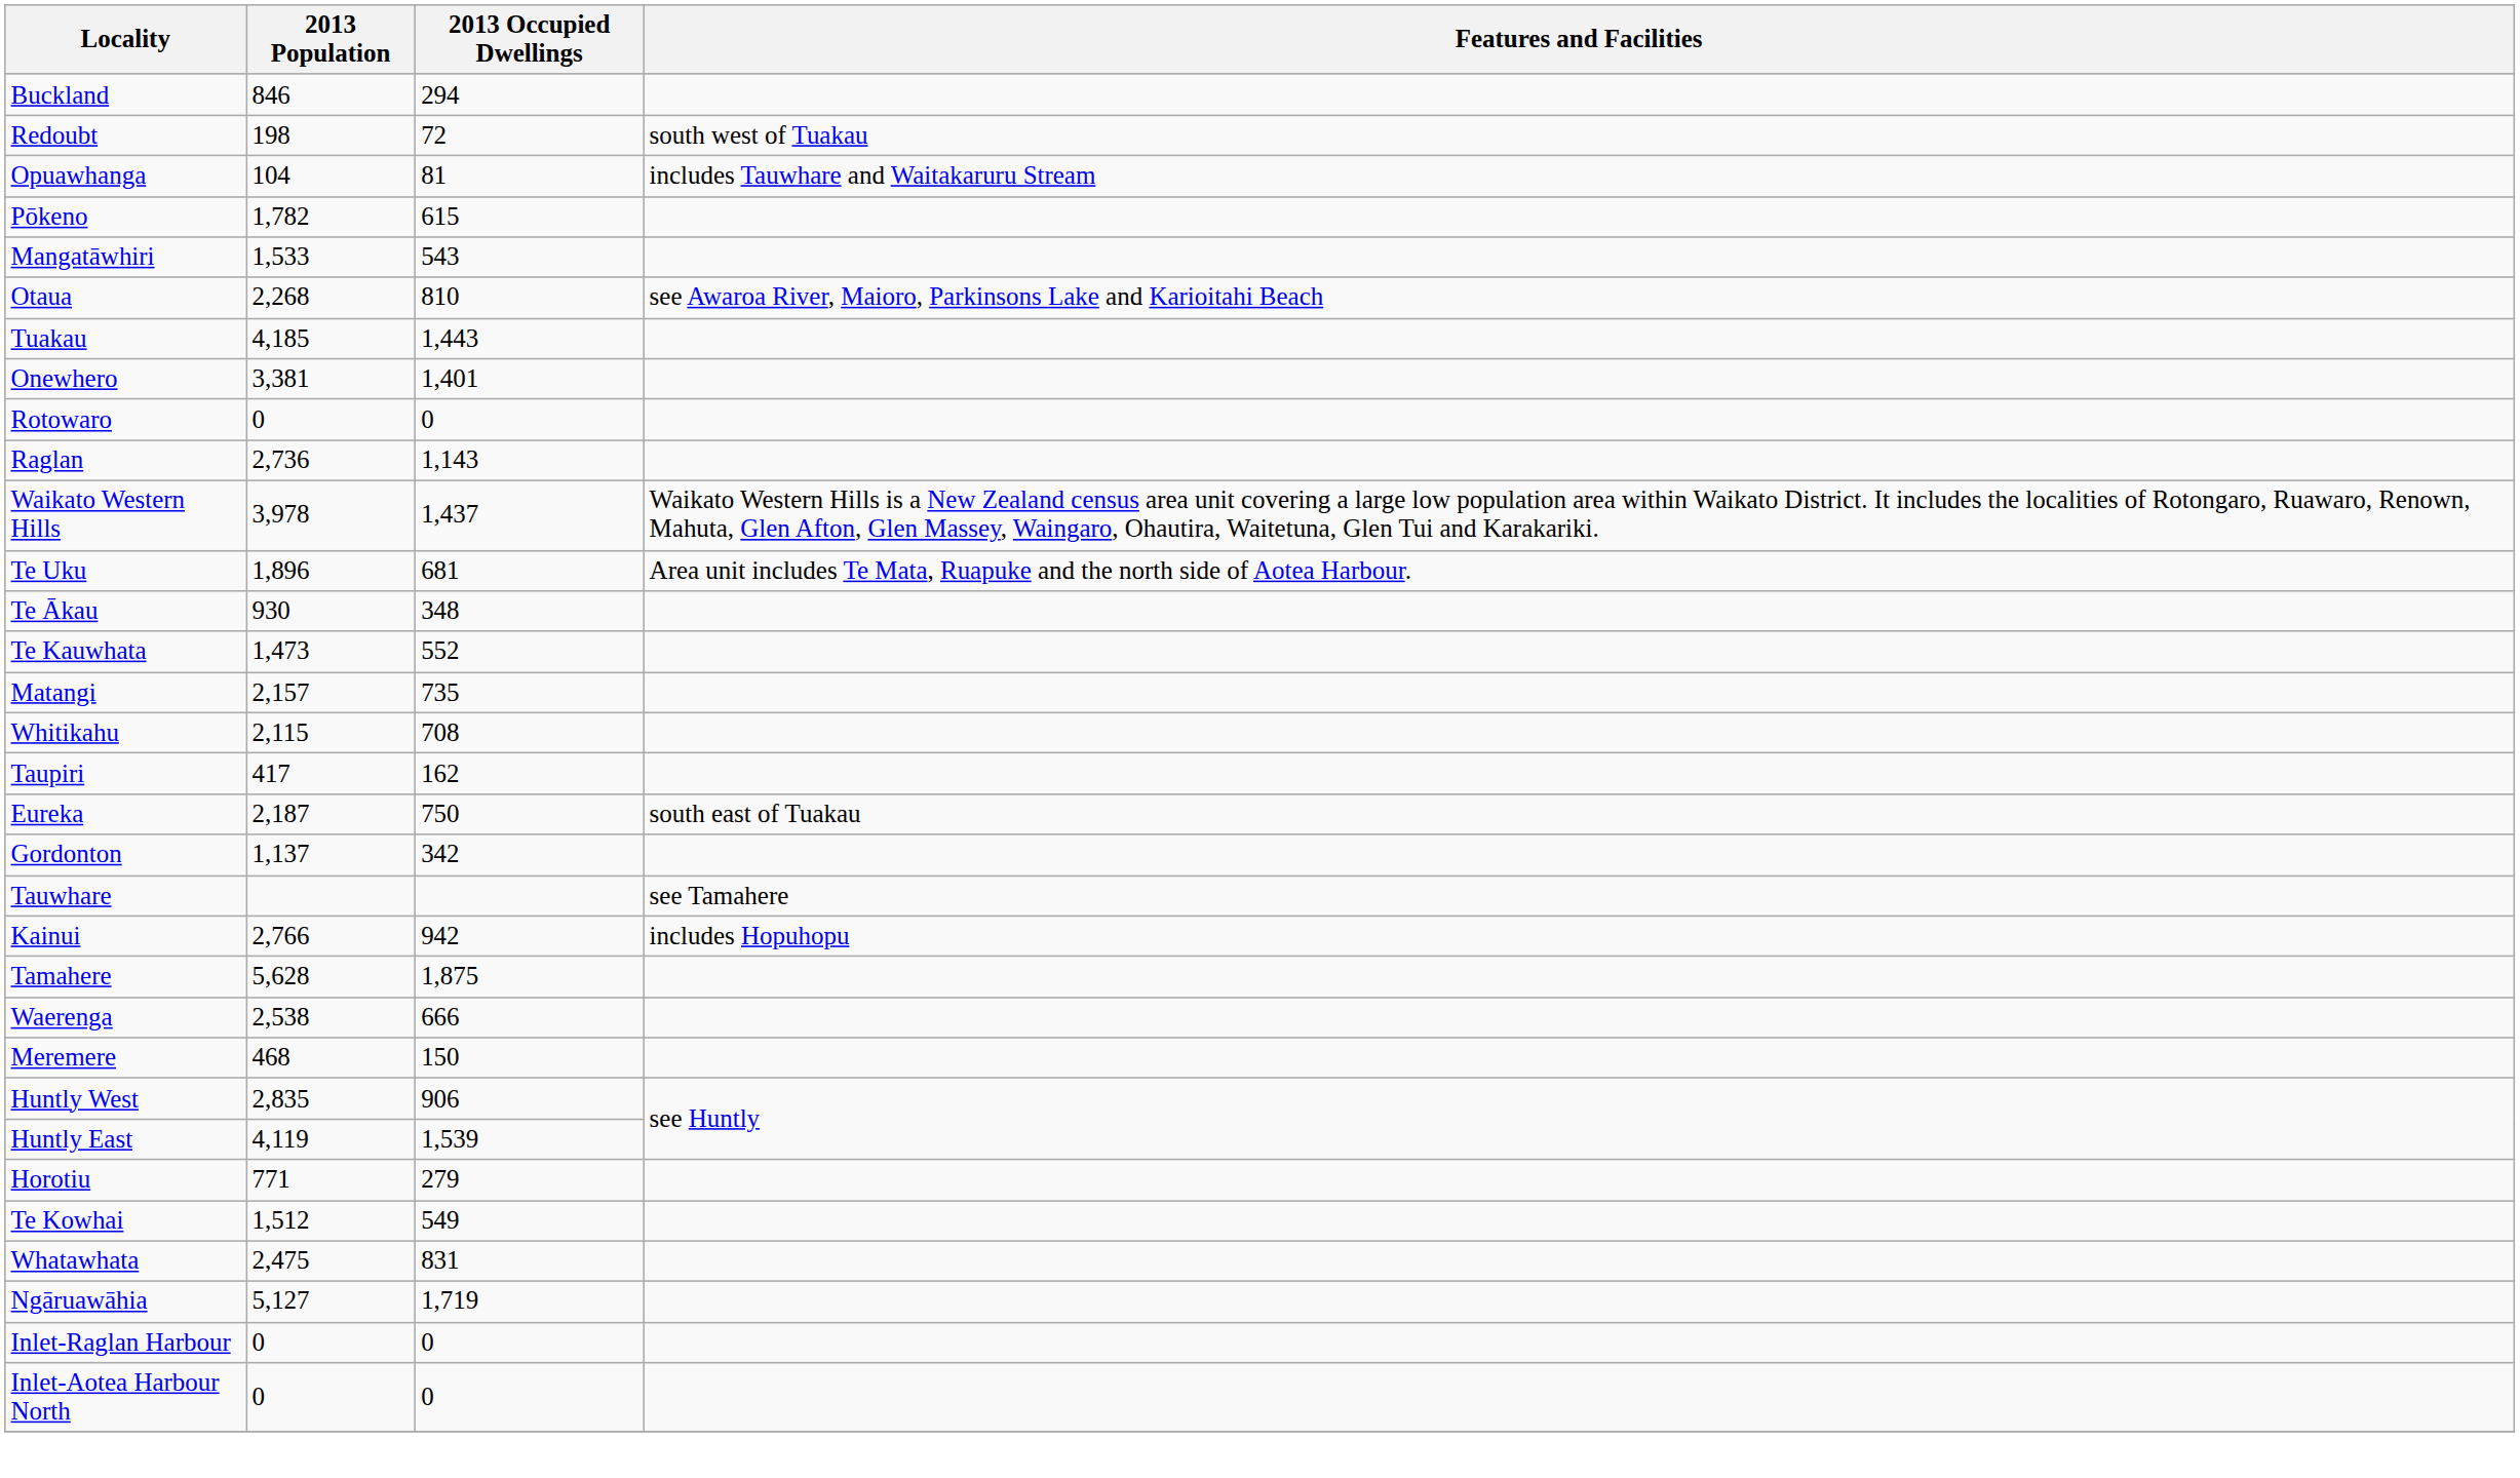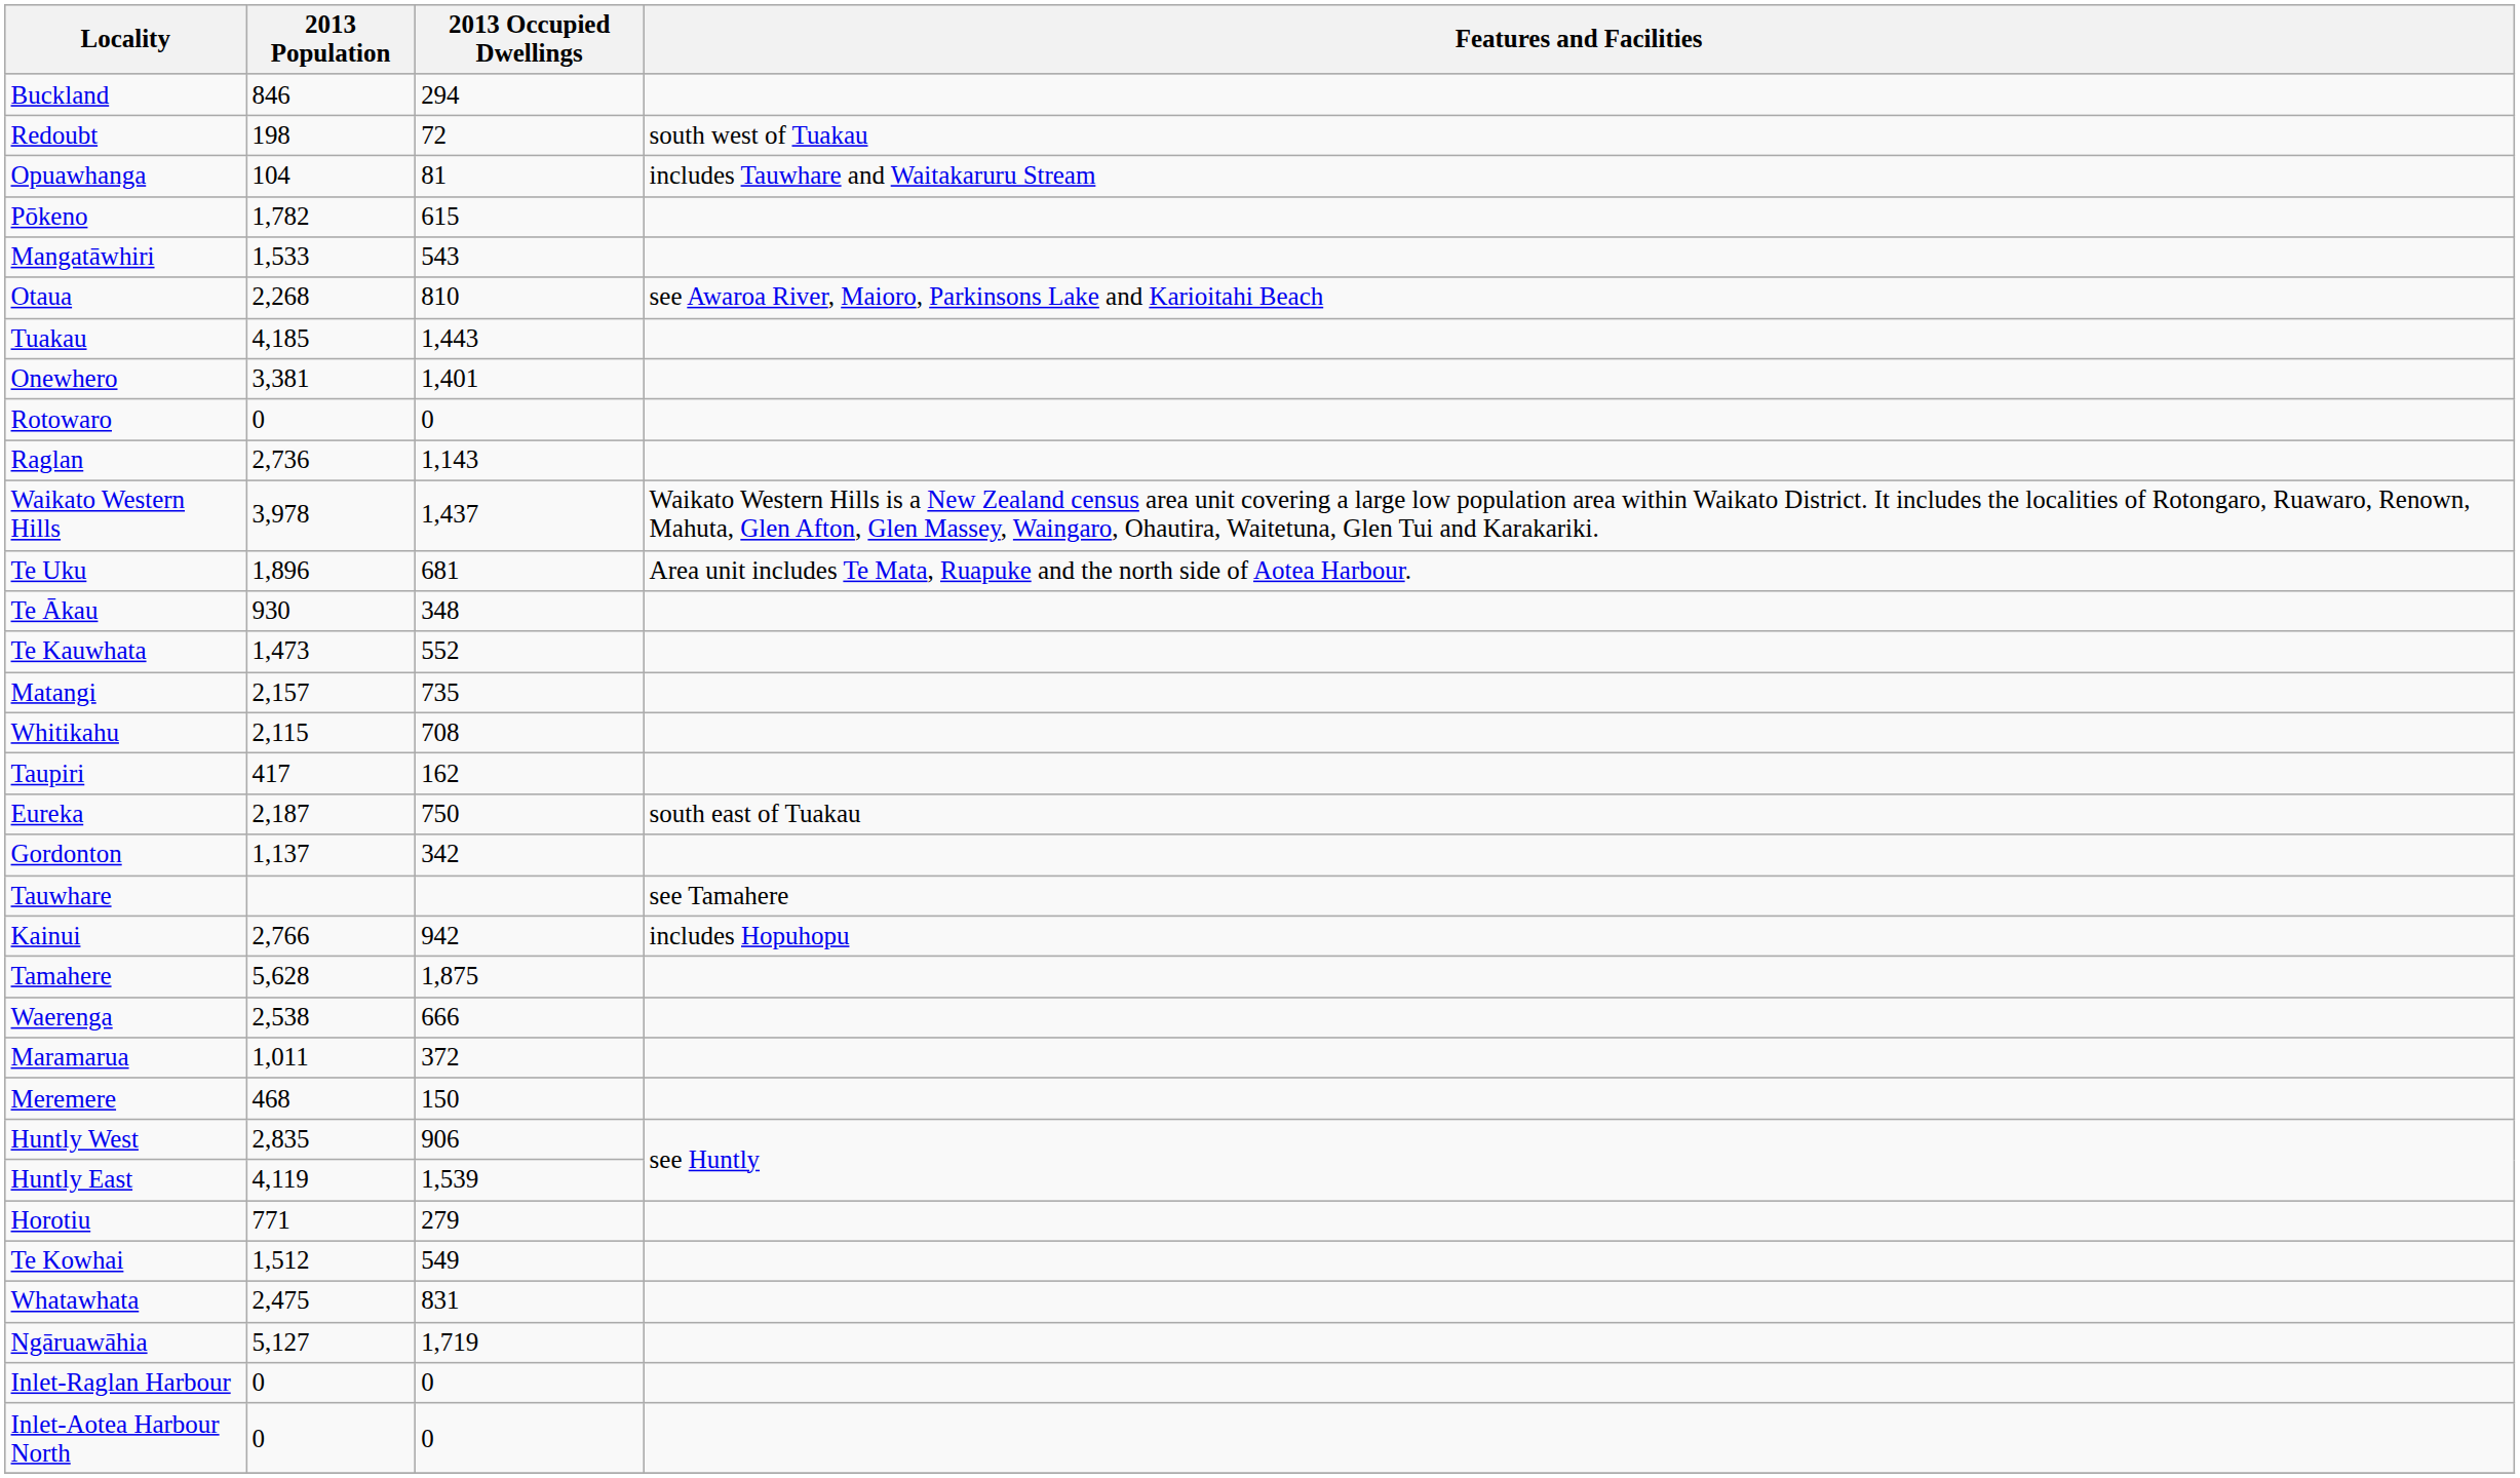 <table class="wikitable sortable">
 <tr>
 <th>Locality</th>
 <th>2013 Population</th>
 <th>2013 Occupied Dwellings</th>
 <th>Features and Facilities</th>
 </tr>
 <tr>
 <td><a href='#'>Buckland</a></td>
 <td>846</td>
 <td>294</td>
 <td></td>
 </tr>
 <tr>
 <td><a href='#'>Redoubt</a></td>
 <td>198</td>
 <td>72</td>
 <td>south west of <a href='#'>Tuakau</a></td>
 </tr>
 <tr>
 <td><a href='#'>Opuawhanga</a></td>
 <td>104</td>
 <td>81</td>
 <td>includes <a href='#'>Tauwhare</a> and <a href='#'>Waitakaruru Stream</a></td>
 </tr>
 <tr>
 <td><a href='#'>Pōkeno</a></td>
 <td>1,782</td>
 <td>615</td>
 <td></td>
 </tr>
 <tr>
 <td><a href='#'>Mangatāwhiri</a></td>
 <td>1,533</td>
 <td>543</td>
 <td></td>
 </tr>
 <tr>
 <td><a href='#'>Otaua</a></td>
 <td>2,268</td>
 <td>810</td>
 <td>see <a href='#'>Awaroa River</a>, <a href='#'>Maioro</a>, <a href='#'>Parkinsons Lake</a> and <a href='#'>Karioitahi Beach</a></td>
 </tr>
 <tr>
 <td><a href='#'>Tuakau</a></td>
 <td>4,185</td>
 <td>1,443</td>
 <td></td>
 </tr>
 <tr>
 <td><a href='#'>Onewhero</a></td>
 <td>3,381</td>
 <td>1,401</td>
 <td></td>
 </tr>
 <tr>
 <td><a href='#'>Rotowaro</a></td>
 <td>0</td>
 <td>0</td>
 <td></td>
 </tr>
 <tr>
 <td><a href='#'>Raglan</a></td>
 <td>2,736</td>
 <td>1,143</td>
 <td></td>
 </tr>
 <tr>
 <td><a href='#'>Waikato Western Hills</a></td>
 <td>3,978</td>
 <td>1,437</td>
 <td>Waikato Western Hills is a <a href='#'>New Zealand census</a> area unit covering a large low population area within Waikato District. It includes the localities of Rotongaro, Ruawaro, Renown, Mahuta, <a href='#'>Glen Afton</a>, <a href='#'>Glen Massey</a>, <a href='#'>Waingaro</a>, Ohautira, Waitetuna, Glen Tui and Karakariki.</td>
 </tr>
 <tr>
 <td><a href='#'>Te Uku</a></td>
 <td>1,896</td>
 <td>681</td>
 <td>Area unit includes <a href='#'>Te Mata</a>, <a href='#'>Ruapuke</a> and the north side of <a href='#'>Aotea Harbour</a>.</td>
 </tr>
 <tr>
 <td><a href='#'>Te Ākau</a></td>
 <td>930</td>
 <td>348</td>
 <td></td>
 </tr>
 <tr>
 <td><a href='#'>Te Kauwhata</a></td>
 <td>1,473</td>
 <td>552</td>
 <td></td>
 </tr>
 <tr>
 <td><a href='#'>Matangi</a></td>
 <td>2,157</td>
 <td>735</td>
 <td></td>
 </tr>
 <tr>
 <td><a href='#'>Whitikahu</a></td>
 <td>2,115</td>
 <td>708</td>
 <td></td>
 </tr>
 <tr>
 <td><a href='#'>Taupiri</a></td>
 <td>417</td>
 <td>162</td>
 <td></td>
 </tr>
 <tr>
 <td><a href='#'>Eureka</a></td>
 <td>2,187</td>
 <td>750</td>
 <td>south east of Tuakau</td>
 </tr>
 <tr>
 <td><a href='#'>Gordonton</a></td>
 <td>1,137</td>
 <td>342</td>
 <td></td>
 </tr>
 <tr>
 <td><a href='#'>Tauwhare</a></td>
 <td></td>
 <td></td>
 <td>see Tamahere</td>
 </tr>
 <tr>
 <td><a href='#'>Kainui</a></td>
 <td>2,766</td>
 <td>942</td>
 <td>includes <a href='#'>Hopuhopu</a></td>
 </tr>
 <tr>
 <td><a href='#'>Tamahere</a></td>
 <td>5,628</td>
 <td>1,875</td>
 <td></td>
 </tr>
 <tr>
 <td><a href='#'>Waerenga</a></td>
 <td>2,538</td>
 <td>666</td>
 <td></td>
 </tr>
 <tr>
+<td><a href='#'>Maramarua</a></td>
+<td>1,011</td>
+<td>372</td>
+<td></td>
+</tr>
+<tr>
 <td><a href='#'>Meremere</a></td>
 <td>468</td>
 <td>150</td>
 <td></td>
 </tr>
 <tr>
 <td><a href='#'>Huntly West</a></td>
 <td>2,835</td>
 <td>906</td>
 <td rowspan="2">see <a href='#'>Huntly</a></td>
 </tr>
 <tr>
 <td><a href='#'>Huntly East</a></td>
 <td>4,119</td>
 <td>1,539</td>
 </tr>
 <tr>
 <td><a href='#'>Horotiu</a></td>
 <td>771</td>
 <td>279</td>
 <td></td>
 </tr>
 <tr>
 <td><a href='#'>Te Kowhai</a></td>
 <td>1,512</td>
 <td>549</td>
 <td></td>
 </tr>
 <tr>
 <td><a href='#'>Whatawhata</a></td>
 <td>2,475</td>
 <td>831</td>
 <td></td>
 </tr>
 <tr>
 <td><a href='#'>Ngāruawāhia</a></td>
 <td>5,127</td>
 <td>1,719</td>
 <td></td>
 </tr>
 <tr>
 <td><a href='#'>Inlet-Raglan Harbour</a></td>
 <td>0</td>
 <td>0</td>
 <td></td>
 </tr>
 <tr>
 <td><a href='#'>Inlet-Aotea Harbour North</a></td>
 <td>0</td>
 <td>0</td>
 <td></td>
 </tr>
 <tr>
 </tr>
 </table>
